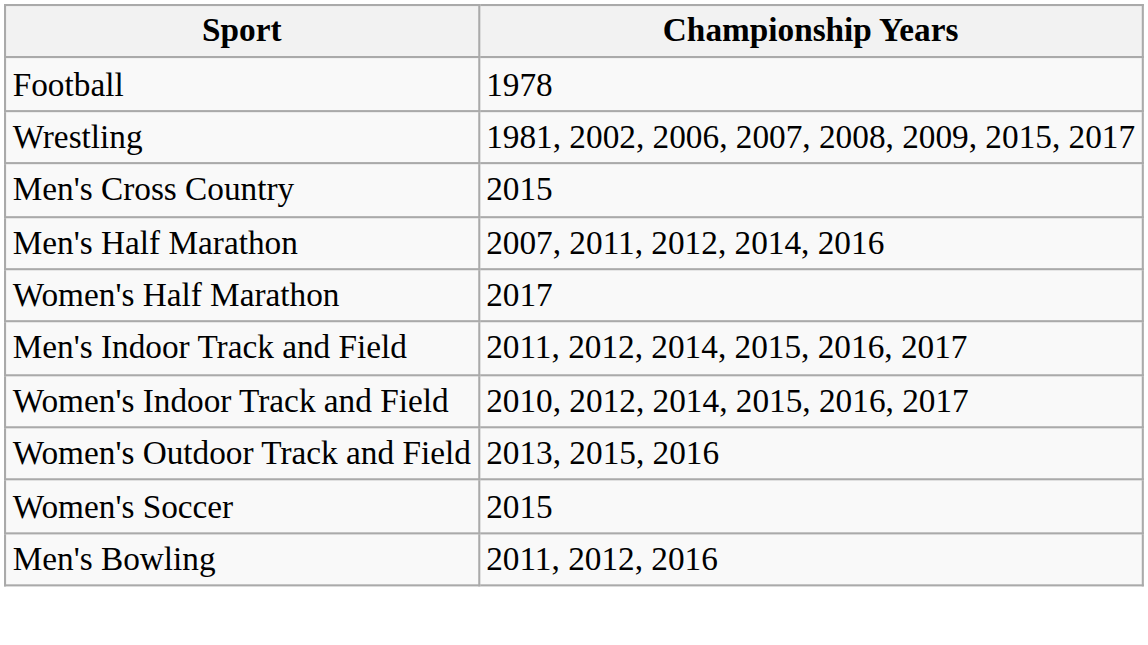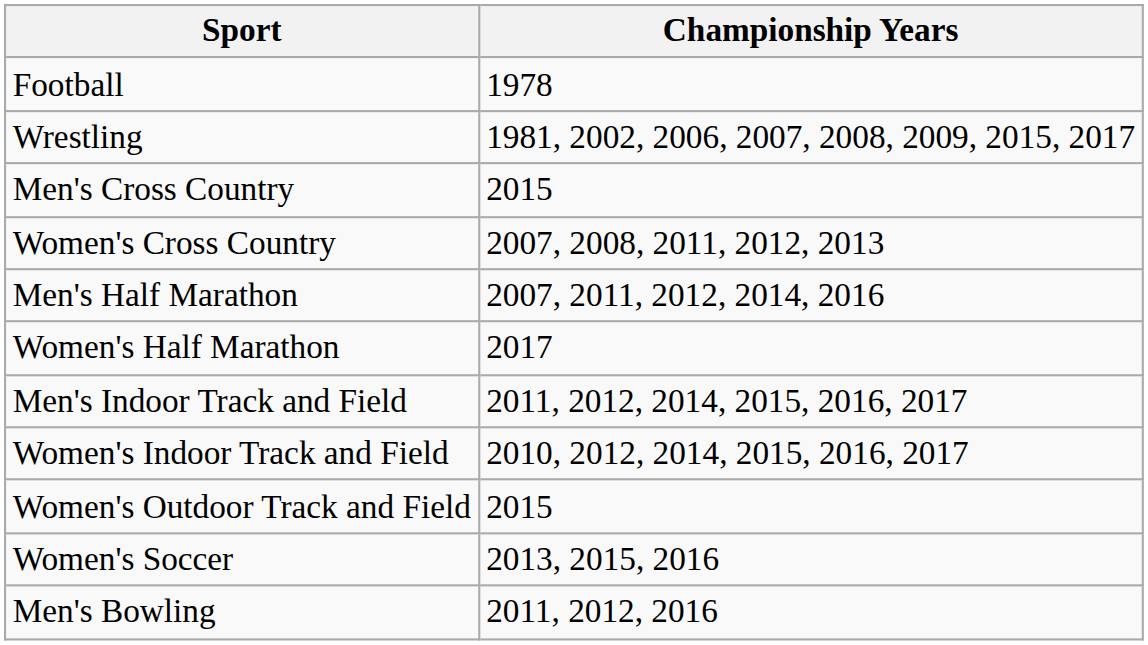 <table class="wikitable">
 <tr>
 <th>Sport</th>
 <th>Championship Years</th>
 </tr>
 <tr>
 <td>Football</td>
 <td>1978</td>
 </tr>
 <tr>
 <td>Wrestling</td>
 <td>1981, 2002, 2006, 2007, 2008, 2009, 2015, 2017</td>
 </tr>
 <tr>
 <td>Men's Cross Country</td>
 <td>2015</td>
+</tr>
+<tr>
+<td>Women's Cross Country</td>
+<td>2007, 2008, 2011, 2012, 2013</td>
 </tr>
 <tr>
 <td>Men's Half Marathon</td>
 <td>2007, 2011, 2012, 2014, 2016</td>
 </tr>
 <tr>
 <td>Women's Half Marathon</td>
 <td>2017</td>
 </tr>
 <tr>
 <td>Men's Indoor Track and Field</td>
 <td>2011, 2012, 2014, 2015, 2016, 2017</td>
 </tr>
 <tr>
 <td>Women's Indoor Track and Field</td>
 <td>2010, 2012, 2014, 2015, 2016, 2017</td>
 </tr>
 <tr>
 <td>Women's Outdoor Track and Field</td>
-<td>2013, 2015, 2016</td>
+<td>2015</td>
 </tr>
 <tr>
 <td>Women's Soccer</td>
-<td>2015</td>
+<td>2013, 2015, 2016</td>
 </tr>
 <tr>
 <td>Men's Bowling</td>
 <td>2011, 2012, 2016</td>
 </tr>
 </table>
